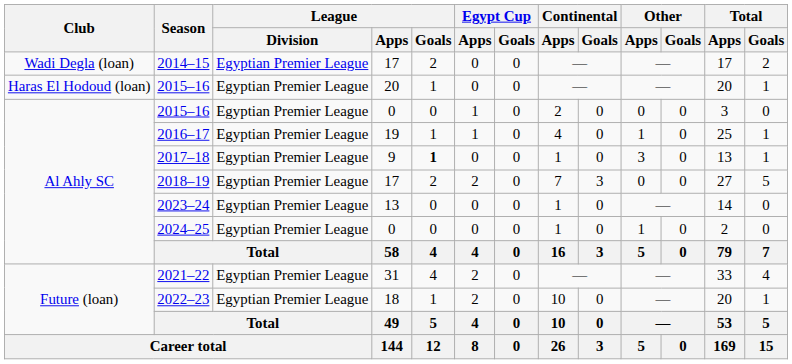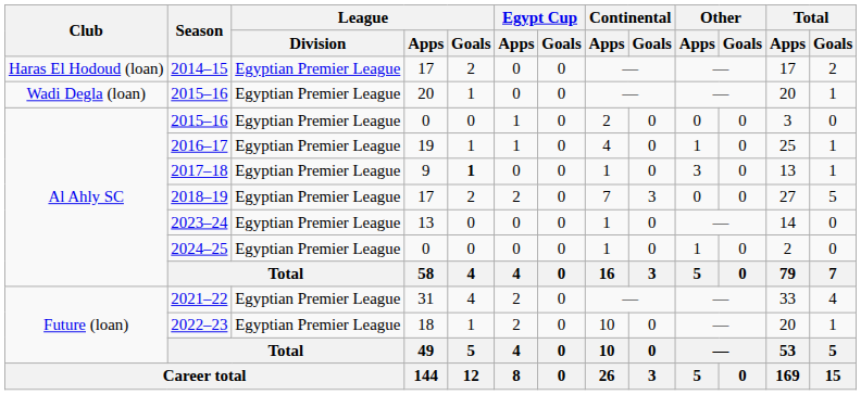 <table class="wikitable" style="text-align: center;">
 <tr>
 <th rowspan="2">Club</th>
 <th rowspan="2">Season</th>
 <th colspan="3">League</th>
 <th colspan="2"><a href='#'>Egypt Cup</a></th>
 <th colspan="2">Continental</th>
 <th colspan="2">Other</th>
 <th colspan="2">Total</th>
 </tr>
 <tr>
 <th>Division</th>
 <th>Apps</th>
 <th>Goals</th>
 <th>Apps</th>
 <th>Goals</th>
 <th>Apps</th>
 <th>Goals</th>
 <th>Apps</th>
 <th>Goals</th>
 <th>Apps</th>
 <th>Goals</th>
 </tr>
 <tr>
-<td><a href='#'>Wadi Degla</a> (loan)</td>
+<td><a href='#'>Haras El Hodoud</a> (loan)</td>
 <td><a href='#'>2014–15</a></td>
 <td><a href='#'>Egyptian Premier League</a></td>
 <td>17</td>
 <td>2</td>
 <td>0</td>
 <td>0</td>
 <td colspan="2">—</td>
 <td colspan="2">—</td>
 <td>17</td>
 <td>2</td>
 </tr>
 <tr>
-<td><a href='#'>Haras El Hodoud</a> (loan)</td>
+<td><a href='#'>Wadi Degla</a> (loan)</td>
 <td><a href='#'>2015–16</a></td>
 <td>Egyptian Premier League</td>
 <td>20</td>
 <td>1</td>
 <td>0</td>
 <td>0</td>
 <td colspan="2">—</td>
 <td colspan="2">—</td>
 <td>20</td>
 <td>1</td>
 </tr>
 <tr>
 <td rowspan=7><a href='#'>Al Ahly SC</a></td>
 <td><a href='#'>2015–16</a></td>
 <td>Egyptian Premier League</td>
 <td>0</td>
 <td>0</td>
 <td>1</td>
 <td>0</td>
 <td>2</td>
 <td>0</td>
 <td>0</td>
 <td>0</td>
 <td>3</td>
 <td>0</td>
 </tr>
 <tr>
 <td><a href='#'>2016–17</a></td>
 <td>Egyptian Premier League</td>
 <td>19</td>
 <td>1</td>
 <td>1</td>
 <td>0</td>
 <td>4</td>
 <td>0</td>
 <td>1</td>
 <td>0</td>
 <td>25</td>
 <td>1</td>
 </tr>
 <tr>
 <td><a href='#'>2017–18</a></td>
 <td>Egyptian Premier League</td>
 <td>9</td>
 <td><strong>1</strong></td>
 <td>0</td>
 <td>0</td>
 <td>1</td>
 <td>0</td>
 <td>3</td>
 <td>0</td>
 <td>13</td>
 <td>1</td>
 </tr>
 <tr>
 <td><a href='#'>2018–19</a></td>
 <td>Egyptian Premier League</td>
 <td>17</td>
 <td>2</td>
 <td>2</td>
 <td>0</td>
 <td>7</td>
 <td>3</td>
 <td>0</td>
 <td>0</td>
 <td>27</td>
 <td>5</td>
 </tr>
 <tr>
 <td><a href='#'>2023–24</a></td>
 <td>Egyptian Premier League</td>
 <td>13</td>
 <td>0</td>
 <td>0</td>
 <td>0</td>
 <td>1</td>
 <td>0</td>
 <td colspan="2">—</td>
 <td>14</td>
 <td>0</td>
 </tr>
 <tr>
 <td><a href='#'>2024–25</a></td>
 <td>Egyptian Premier League</td>
 <td>0</td>
 <td>0</td>
 <td>0</td>
 <td>0</td>
 <td>1</td>
 <td>0</td>
 <td>1</td>
 <td>0</td>
 <td>2</td>
 <td>0</td>
 </tr>
 <tr>
 <th colspan="2">Total</th>
 <th>58</th>
 <th>4</th>
 <th>4</th>
 <th>0</th>
 <th>16</th>
 <th>3</th>
 <th>5</th>
 <th>0</th>
 <th>79</th>
 <th>7</th>
 </tr>
 <tr>
 <td rowspan="3"><a href='#'>Future</a> (loan)</td>
 <td><a href='#'>2021–22</a></td>
 <td>Egyptian Premier League</td>
 <td>31</td>
 <td>4</td>
 <td>2</td>
 <td>0</td>
 <td colspan="2">—</td>
 <td colspan="2">—</td>
 <td>33</td>
 <td>4</td>
 </tr>
 <tr>
 <td><a href='#'>2022–23</a></td>
 <td>Egyptian Premier League</td>
 <td>18</td>
 <td>1</td>
 <td>2</td>
 <td>0</td>
 <td>10</td>
 <td>0</td>
 <td colspan="2">—</td>
 <td>20</td>
 <td>1</td>
 </tr>
 <tr>
 <th colspan="2">Total</th>
 <th>49</th>
 <th>5</th>
 <th>4</th>
 <th>0</th>
 <th>10</th>
 <th>0</th>
 <th colspan="2">—</th>
 <th>53</th>
 <th>5</th>
 </tr>
 <tr>
 <th colspan="3">Career total</th>
 <th>144</th>
 <th>12</th>
 <th>8</th>
 <th>0</th>
 <th>26</th>
 <th>3</th>
 <th>5</th>
 <th>0</th>
 <th>169</th>
 <th>15</th>
 </tr>
 </table>
